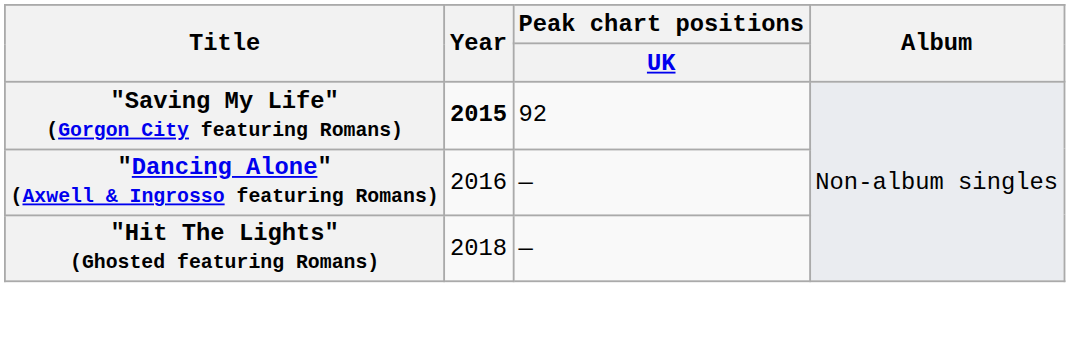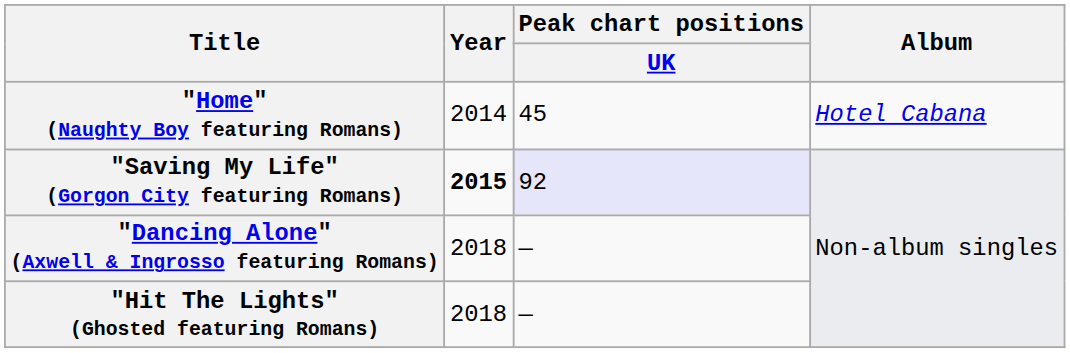 <table class="wikitable plainrowheaders">
 <tr>
 <th rowspan="2">Title</th>
 <th rowspan="2">Year</th>
 <th>Peak chart positions</th>
 <th rowspan="2">Album</th>
 </tr>
 <tr>
 <th><a href='#'>UK</a></th>
 </tr>
 <tr>
+<th scope="row">"<a href='#'>Home</a>"<br><small>(<a href='#'>Naughty Boy</a> featuring Romans)</small></th>
+<td>2014</td>
+<td>45</td>
+<td><em><a href='#'>Hotel Cabana</a></em></td>
+</tr>
+<tr>
 <th scope="row">"Saving My Life"<br><small>(<a href='#'>Gorgon City</a> featuring Romans)</small></th>
 <td><strong>2015</strong></td>
-<td>92</td>
+<td style="background: lavender;">92</td>
 <td rowspan="3" style="background: #EAECF0; text-align:center;">Non-album singles</td>
 </tr>
 <tr>
 <th scope="row">"<a href='#'>Dancing Alone</a>"<br><small>(<a href='#'>Axwell & Ingrosso</a> featuring Romans)</small></th>
-<td>2016</td>
+<td>2018</td>
 <td>—</td>
 </tr>
 <tr>
 <th scope="row">"Hit The Lights"<br><small>(Ghosted featuring Romans)</small></th>
 <td>2018</td>
 <td>—</td>
 </tr>
 </table>
